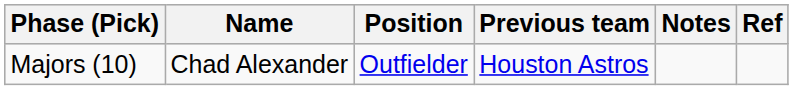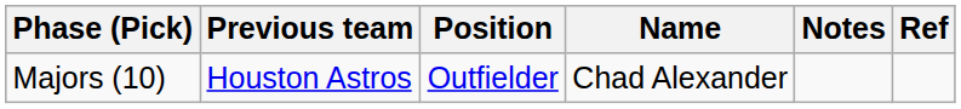 <table class="wikitable sortable">
 <tr>
 <th>Phase (Pick)</th>
+<th>Previous team</th>
+<th>Position</th>
 <th>Name</th>
-<th>Position</th>
-<th>Previous team</th>
 <th>Notes</th>
 <th>Ref</th>
 </tr>
 <tr>
 <td>Majors (10)</td>
+<td><a href='#'>Houston Astros</a></td>
+<td><a href='#'>Outfielder</a></td>
 <td>Chad Alexander</td>
-<td><a href='#'>Outfielder</a></td>
-<td><a href='#'>Houston Astros</a></td>
 <td></td>
 <td></td>
 </tr>
 </table>
